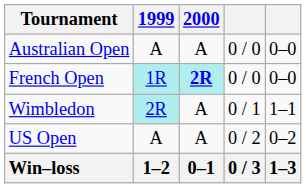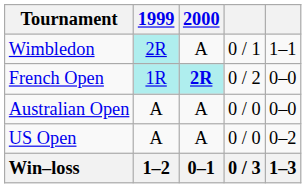 <table class=wikitable style=text-align:center;font-size:97%>
 <tr>
 <th>Tournament</th>
 <th><a href='#'>1999</a></th>
 <th><a href='#'>2000</a></th>
 <th></th>
 <th></th>
 </tr>
 <tr>
+<td align=left><a href='#'>Wimbledon</a></td>
+<td bgcolor=afeeee><a href='#'>2R</a></td>
+<td>A</td>
+<td>0 / 1</td>
+<td>1–1</td>
+</tr>
+<tr>
+<td align=left><a href='#'>French Open</a></td>
+<td bgcolor=afeeee><a href='#'>1R</a></td>
+<td bgcolor=afeeee><strong><a href='#'>2R</a></strong></td>
+<td>0 / 2</td>
+<td>0–0</td>
+</tr>
+<tr>
 <td align=left><a href='#'>Australian Open</a></td>
 <td>A</td>
 <td>A</td>
 <td>0 / 0</td>
 <td>0–0</td>
 </tr>
 <tr>
-<td align=left><a href='#'>French Open</a></td>
-<td bgcolor=afeeee><a href='#'>1R</a></td>
-<td bgcolor=afeeee><strong><a href='#'>2R</a></strong></td>
-<td>0 / 0</td>
-<td>0–0</td>
-</tr>
-<tr>
-<td align=left><a href='#'>Wimbledon</a></td>
-<td bgcolor=afeeee><a href='#'>2R</a></td>
-<td>A</td>
-<td>0 / 1</td>
-<td>1–1</td>
-</tr>
-<tr>
 <td align=left><a href='#'>US Open</a></td>
 <td>A</td>
 <td>A</td>
-<td>0 / 2</td>
+<td>0 / 0</td>
 <td>0–2</td>
 </tr>
 <tr>
 <th style=text-align:left>Win–loss</th>
 <th>1–2</th>
 <th>0–1</th>
 <th>0 / 3</th>
 <th>1–3</th>
 </tr>
 </table>
